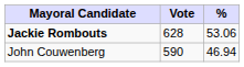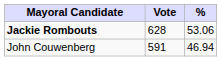 <table class="wikitable">
 <tr>
 <th style="background:#ddf; width:200px;">Mayoral Candidate</th>
 <th style="background:#ddf; width:50px;">Vote</th>
 <th style="background:#ddf; width:30px;">%</th>
 </tr>
 <tr>
 <td><strong>Jackie Rombouts</strong></td>
 <td>628</td>
 <td>53.06</td>
 </tr>
 <tr>
 <td>John Couwenberg</td>
-<td>590</td>
+<td>591</td>
 <td>46.94</td>
 </tr>
 </table>
